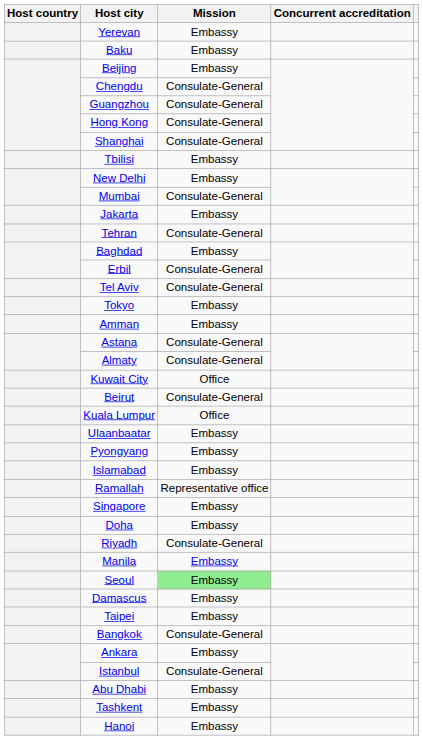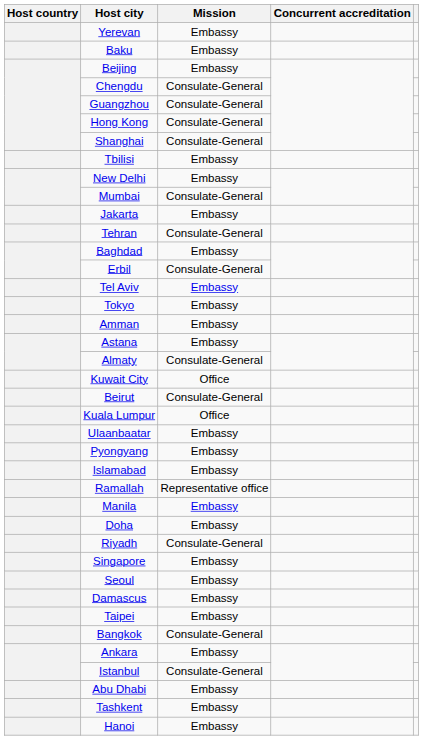 <table class="wikitable plainrowheaders" style="text-align:center;">
 <tr>
 <th scope="col">Host country</th>
 <th scope="col">Host city</th>
 <th scope="col">Mission</th>
 <th scope="col">Concurrent accreditation</th>
 <th scope="col"></th>
 </tr>
 <tr>
 <th scope="row"></th>
 <td><a href='#'>Yerevan</a></td>
 <td>Embassy</td>
 <td></td>
 <td></td>
 </tr>
 <tr>
 <th scope="row"></th>
 <td><a href='#'>Baku</a></td>
 <td>Embassy</td>
 <td></td>
 <td></td>
 </tr>
 <tr>
 <th scope="row" rowspan="5"></th>
 <td><a href='#'>Beijing</a></td>
 <td>Embassy</td>
 <td rowspan="5"></td>
 <td></td>
 </tr>
 <tr>
 <td><a href='#'>Chengdu</a></td>
 <td>Consulate-General</td>
 <td></td>
 </tr>
 <tr>
 <td><a href='#'>Guangzhou</a></td>
 <td>Consulate-General</td>
 <td></td>
 </tr>
 <tr>
 <td><a href='#'>Hong Kong</a></td>
 <td>Consulate-General</td>
 <td></td>
 </tr>
 <tr>
 <td><a href='#'>Shanghai</a></td>
 <td>Consulate-General</td>
 <td></td>
 </tr>
 <tr>
 <th scope="row"></th>
 <td><a href='#'>Tbilisi</a></td>
 <td>Embassy</td>
 <td></td>
 <td></td>
 </tr>
 <tr>
 <th scope="row" rowspan="2"></th>
 <td><a href='#'>New Delhi</a></td>
 <td>Embassy</td>
 <td rowspan="2"></td>
 <td></td>
 </tr>
 <tr>
 <td><a href='#'>Mumbai</a></td>
 <td>Consulate-General</td>
 <td></td>
 </tr>
 <tr>
 <th scope="row"></th>
 <td><a href='#'>Jakarta</a></td>
 <td>Embassy</td>
 <td></td>
 <td></td>
 </tr>
 <tr>
 <th scope="row"></th>
 <td><a href='#'>Tehran</a></td>
 <td>Consulate-General</td>
 <td></td>
 <td></td>
 </tr>
 <tr>
 <th scope="row" rowspan="2"></th>
 <td><a href='#'>Baghdad</a></td>
 <td>Embassy</td>
 <td rowspan="2"></td>
 <td></td>
 </tr>
 <tr>
 <td><a href='#'>Erbil</a></td>
 <td>Consulate-General</td>
 <td></td>
 </tr>
 <tr>
 <th scope="row"></th>
 <td><a href='#'>Tel Aviv</a></td>
-<td>Consulate-General</td>
+<td><a href='#'>Embassy</a></td>
 <td></td>
 <td></td>
 </tr>
 <tr>
 <th scope="row"></th>
 <td><a href='#'>Tokyo</a></td>
 <td>Embassy</td>
 <td></td>
 <td></td>
 </tr>
 <tr>
 <th scope="row"></th>
 <td><a href='#'>Amman</a></td>
 <td>Embassy</td>
 <td></td>
 <td></td>
 </tr>
 <tr>
 <th scope="row" rowspan="2"></th>
 <td><a href='#'>Astana</a></td>
-<td>Consulate-General</td>
+<td>Embassy</td>
 <td rowspan="2"></td>
 <td></td>
 </tr>
 <tr>
 <td><a href='#'>Almaty</a></td>
 <td>Consulate-General</td>
 <td></td>
 </tr>
 <tr>
 <th scope="row"></th>
 <td><a href='#'>Kuwait City</a></td>
 <td>Office</td>
 <td></td>
 <td></td>
 </tr>
 <tr>
 <th scope="row"></th>
 <td><a href='#'>Beirut</a></td>
 <td>Consulate-General</td>
 <td></td>
 <td></td>
 </tr>
 <tr>
 <th scope="row"></th>
 <td><a href='#'>Kuala Lumpur</a></td>
 <td>Office</td>
 <td></td>
 <td></td>
 </tr>
 <tr>
 <th scope="row"></th>
 <td><a href='#'>Ulaanbaatar</a></td>
 <td>Embassy</td>
 <td></td>
 <td></td>
 </tr>
 <tr>
 <th scope="row"></th>
 <td><a href='#'>Pyongyang</a></td>
 <td>Embassy</td>
 <td></td>
 <td></td>
 </tr>
 <tr>
 <th scope="row"></th>
 <td><a href='#'>Islamabad</a></td>
 <td>Embassy</td>
 <td></td>
 <td></td>
 </tr>
 <tr>
 <th scope="row"></th>
 <td><a href='#'>Ramallah</a></td>
 <td>Representative office</td>
 <td></td>
 <td></td>
 </tr>
 <tr>
 <th scope="row"></th>
-<td><a href='#'>Singapore</a></td>
-<td>Embassy</td>
+<td><a href='#'>Manila</a></td>
+<td><a href='#'>Embassy</a></td>
 <td></td>
 <td></td>
 </tr>
 <tr>
 <th scope="row"></th>
 <td><a href='#'>Doha</a></td>
 <td>Embassy</td>
 <td></td>
 <td></td>
 </tr>
 <tr>
 <th scope="row"></th>
 <td><a href='#'>Riyadh</a></td>
 <td>Consulate-General</td>
 <td></td>
 <td></td>
 </tr>
 <tr>
 <th scope="row"></th>
-<td><a href='#'>Manila</a></td>
-<td><a href='#'>Embassy</a></td>
+<td><a href='#'>Singapore</a></td>
+<td>Embassy</td>
 <td></td>
 <td></td>
 </tr>
 <tr>
 <th scope="row"></th>
 <td><a href='#'>Seoul</a></td>
-<td style="background: lightgreen;">Embassy</td>
+<td>Embassy</td>
 <td></td>
 <td></td>
 </tr>
 <tr>
 <th scope="row"></th>
 <td><a href='#'>Damascus</a></td>
 <td>Embassy</td>
 <td></td>
 <td><br></td>
 </tr>
 <tr>
 <th scope="row"></th>
 <td><a href='#'>Taipei</a></td>
 <td>Embassy</td>
 <td></td>
 <td></td>
 </tr>
 <tr>
 <th scope="row"></th>
 <td><a href='#'>Bangkok</a></td>
 <td>Consulate-General</td>
 <td></td>
 <td></td>
 </tr>
 <tr>
 <th scope="row" rowspan="2"></th>
 <td><a href='#'>Ankara</a></td>
 <td>Embassy</td>
 <td rowspan="2"></td>
 <td></td>
 </tr>
 <tr>
 <td><a href='#'>Istanbul</a></td>
 <td>Consulate-General</td>
 <td></td>
 </tr>
 <tr>
 <th scope="row"></th>
 <td><a href='#'>Abu Dhabi</a></td>
 <td>Embassy</td>
 <td></td>
 <td></td>
 </tr>
 <tr>
 <th scope="row"></th>
 <td><a href='#'>Tashkent</a></td>
 <td>Embassy</td>
 <td></td>
 <td></td>
 </tr>
 <tr>
 <th scope="row"></th>
 <td><a href='#'>Hanoi</a></td>
 <td>Embassy</td>
 <td></td>
 <td></td>
 </tr>
 </table>
